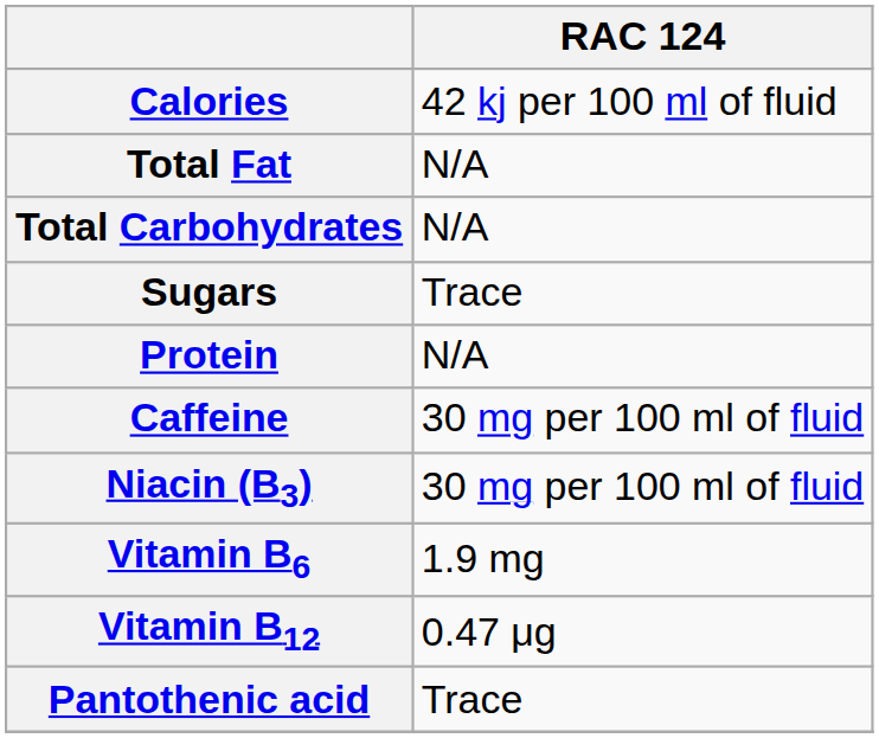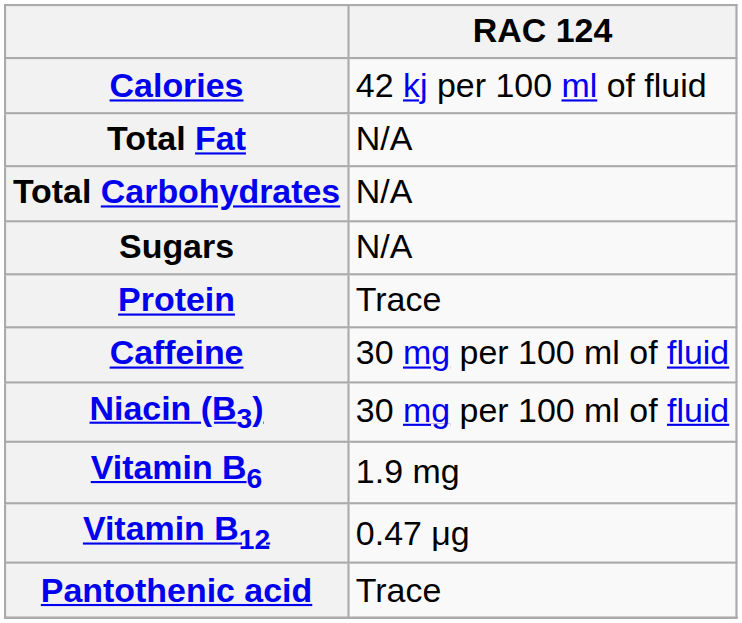 <table class="wikitable">
 <tr>
 <th></th>
 <th>RAC 124</th>
 </tr>
 <tr>
 <th><a href='#'>Calories</a></th>
 <td>42 <a href='#'>kj</a> per 100 <a href='#'>ml</a> of fluid</td>
 </tr>
 <tr>
 <th>Total <a href='#'>Fat</a></th>
 <td>N/A</td>
 </tr>
 <tr>
 <th>Total <a href='#'>Carbohydrates</a></th>
 <td>N/A</td>
 </tr>
 <tr>
 <th>Sugars</th>
-<td>Trace</td>
+<td>N/A</td>
 </tr>
 <tr>
 <th><a href='#'>Protein</a></th>
-<td>N/A</td>
+<td>Trace</td>
 </tr>
 <tr>
 <th><a href='#'>Caffeine</a></th>
 <td>30 <a href='#'>mg</a> per 100 ml of <a href='#'>fluid</a></td>
 </tr>
 <tr>
 <th><a href='#'>Niacin (B<sub>3</sub>)</a></th>
 <td>30 <a href='#'>mg</a> per 100 ml of <a href='#'>fluid</a></td>
 </tr>
 <tr>
 <th><a href='#'>Vitamin B<sub>6</sub></a></th>
 <td>1.9 mg</td>
 </tr>
 <tr>
 <th><a href='#'>Vitamin B<sub>12</sub></a></th>
 <td>0.47 μg</td>
 </tr>
 <tr>
 <th><a href='#'>Pantothenic acid</a></th>
 <td>Trace</td>
 </tr>
 <tr>
 </tr>
 </table>
